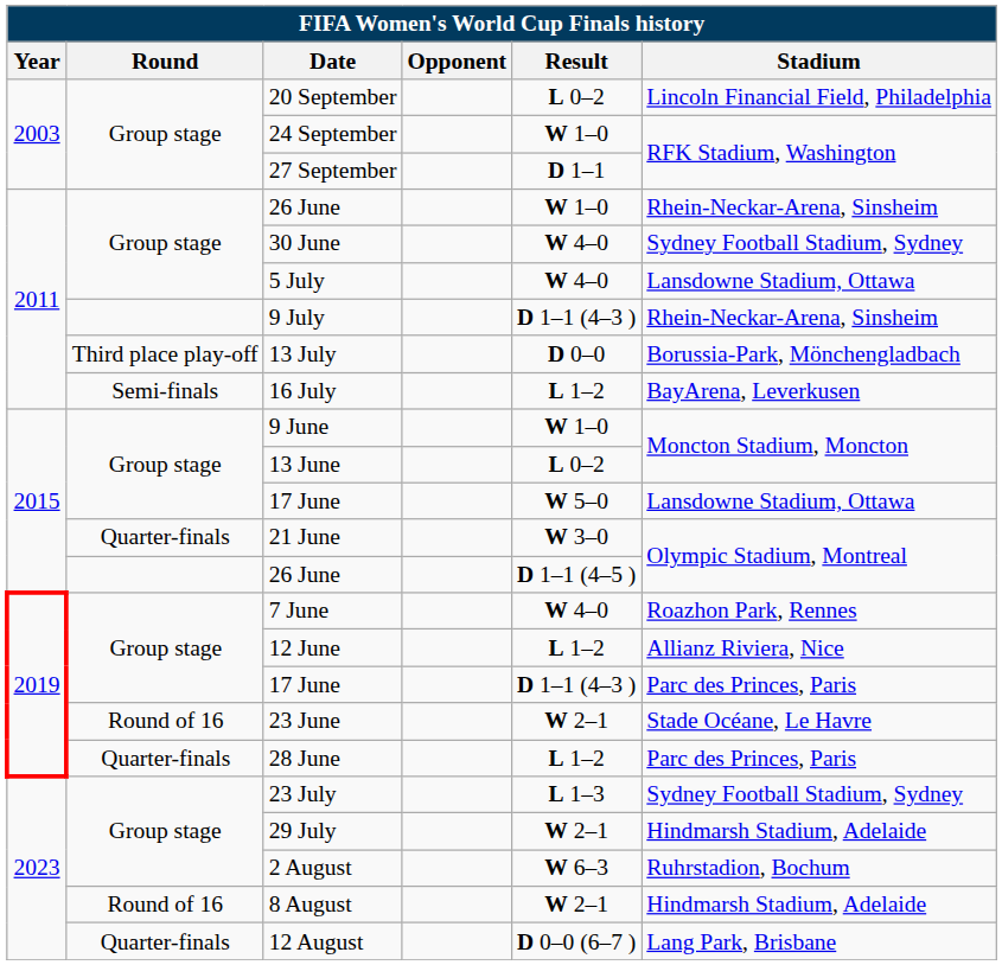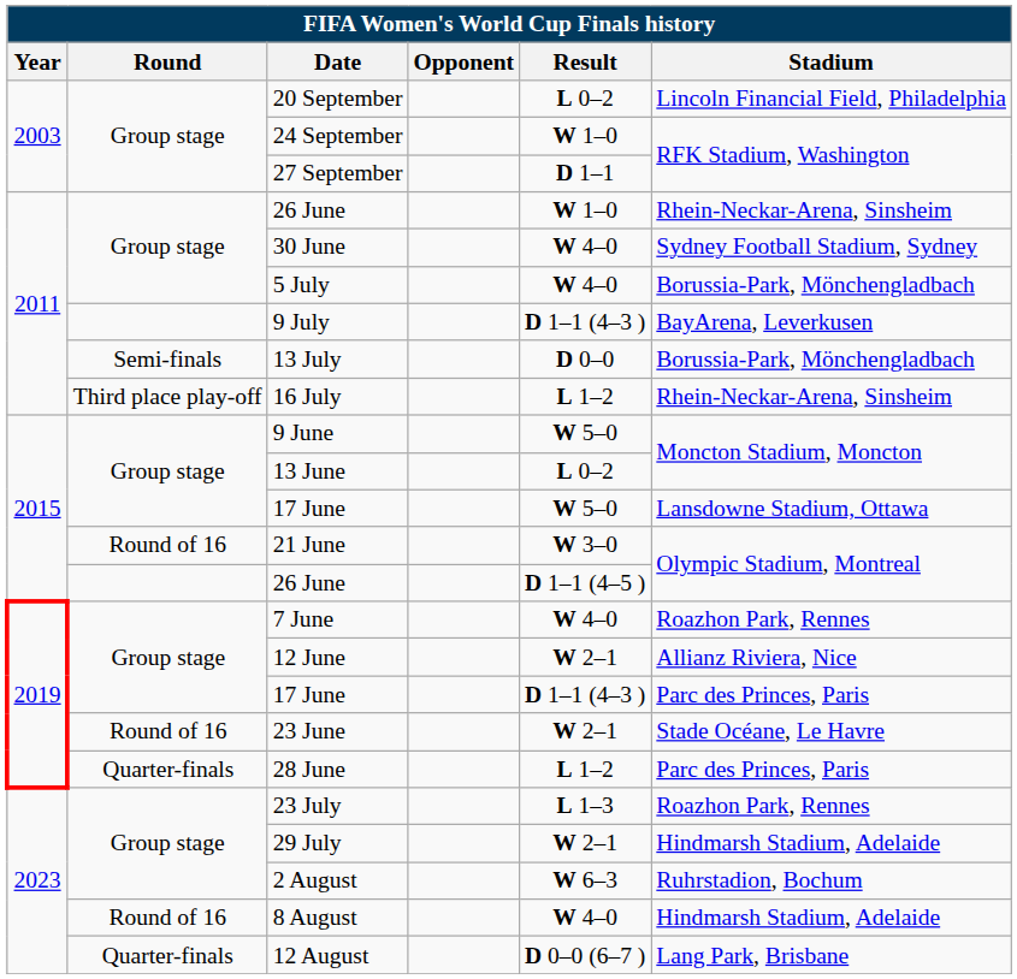 <table class="wikitable collapsible collapsed" style="text-align: center;font-size:100%;">
 <tr>
 <th colspan=6 style="background: #013A5E; color: #FFFFFF;">FIFA Women's World Cup Finals history</th>
 </tr>
 <tr>
 <th>Year</th>
 <th>Round</th>
 <th>Date</th>
 <th>Opponent</th>
 <th>Result</th>
 <th>Stadium</th>
 </tr>
 <tr>
 <td rowspan=3> <a href='#'>2003</a></td>
 <td rowspan=3>Group stage</td>
 <td align="left">20 September</td>
 <td align="left"></td>
 <td><strong>L</strong> 0–2</td>
 <td align="left"><a href='#'>Lincoln Financial Field</a>, <a href='#'>Philadelphia</a></td>
 </tr>
 <tr>
 <td align="left">24 September</td>
 <td align="left"></td>
 <td><strong>W</strong> 1–0</td>
 <td rowspan=2 align="left"><a href='#'>RFK Stadium</a>, <a href='#'>Washington</a></td>
 </tr>
 <tr>
 <td align="left">27 September</td>
 <td align="left"></td>
 <td><strong>D</strong> 1–1</td>
 </tr>
 <tr>
 <td rowspan=6> <a href='#'>2011</a></td>
 <td rowspan=3>Group stage</td>
 <td align="left">26 June</td>
 <td align="left"></td>
 <td><strong>W</strong> 1–0</td>
 <td align="left"><a href='#'>Rhein-Neckar-Arena</a>, <a href='#'>Sinsheim</a></td>
 </tr>
 <tr>
 <td align="left">30 June</td>
 <td align="left"></td>
 <td><strong>W</strong> 4–0</td>
 <td align="left"><a href='#'>Sydney Football Stadium</a>, <a href='#'>Sydney</a></td>
 </tr>
 <tr>
 <td align="left">5 July</td>
 <td align="left"></td>
 <td><strong>W</strong> 4–0</td>
-<td align="left"><a href='#'>Lansdowne Stadium, Ottawa</a></td>
+<td align="left"><a href='#'>Borussia-Park</a>, <a href='#'>Mönchengladbach</a></td>
 </tr>
 <tr>
 <td></td>
 <td align="left">9 July</td>
 <td align="left"></td>
 <td><strong>D</strong> 1–1 (4–3 )</td>
-<td align="left"><a href='#'>Rhein-Neckar-Arena</a>, <a href='#'>Sinsheim</a></td>
+<td align="left"><a href='#'>BayArena</a>, <a href='#'>Leverkusen</a></td>
 </tr>
 <tr>
-<td>Third place play-off</td>
+<td>Semi-finals</td>
 <td align="left">13 July</td>
 <td align="left"></td>
 <td><strong>D</strong> 0–0</td>
 <td align="left"><a href='#'>Borussia-Park</a>, <a href='#'>Mönchengladbach</a></td>
 </tr>
 <tr>
-<td>Semi-finals</td>
+<td>Third place play-off</td>
 <td align="left">16 July</td>
 <td align="left"></td>
 <td><strong>L</strong> 1–2</td>
-<td align="left"><a href='#'>BayArena</a>, <a href='#'>Leverkusen</a></td>
+<td align="left"><a href='#'>Rhein-Neckar-Arena</a>, <a href='#'>Sinsheim</a></td>
 </tr>
 <tr>
 <td rowspan=5> <a href='#'>2015</a></td>
 <td rowspan=3>Group stage</td>
 <td align="left">9 June</td>
 <td align="left"></td>
-<td><strong>W</strong> 1–0</td>
+<td><strong>W</strong> 5–0</td>
 <td align="left" rowspan=2><a href='#'>Moncton Stadium</a>, <a href='#'>Moncton</a></td>
 </tr>
 <tr>
 <td align="left">13 June</td>
 <td align="left"></td>
 <td><strong>L</strong> 0–2</td>
 </tr>
 <tr>
 <td align="left">17 June</td>
 <td align="left"></td>
 <td><strong>W</strong> 5–0</td>
 <td align="left"><a href='#'>Lansdowne Stadium, Ottawa</a></td>
 </tr>
 <tr>
-<td>Quarter-finals</td>
+<td>Round of 16</td>
 <td align="left">21 June</td>
 <td align="left"></td>
 <td><strong>W</strong> 3–0</td>
 <td rowspan=2 align="left"><a href='#'>Olympic Stadium</a>, <a href='#'>Montreal</a></td>
 </tr>
 <tr>
 <td></td>
 <td align="left">26 June</td>
 <td align="left"></td>
 <td><strong>D</strong> 1–1 (4–5 )</td>
 </tr>
 <tr>
 <td rowspan=5 style="border: 3px solid red"> <a href='#'>2019</a></td>
 <td rowspan=3>Group stage</td>
 <td align="left">7 June</td>
 <td align="left"></td>
 <td><strong>W</strong> 4–0</td>
 <td align="left"><a href='#'>Roazhon Park</a>, <a href='#'>Rennes</a></td>
 </tr>
 <tr>
 <td align="left">12 June</td>
 <td align="left"></td>
-<td><strong>L</strong> 1–2</td>
+<td><strong>W</strong> 2–1</td>
 <td align="left"><a href='#'>Allianz Riviera</a>, <a href='#'>Nice</a></td>
 </tr>
 <tr>
 <td align="left">17 June</td>
 <td align="left"></td>
 <td><strong>D</strong> 1–1 (4–3 )</td>
 <td align="left"><a href='#'>Parc des Princes</a>, <a href='#'>Paris</a></td>
 </tr>
 <tr>
 <td>Round of 16</td>
 <td align="left">23 June</td>
 <td align="left"></td>
 <td><strong>W</strong> 2–1 </td>
 <td align="left"><a href='#'>Stade Océane</a>, <a href='#'>Le Havre</a></td>
 </tr>
 <tr>
 <td>Quarter-finals</td>
 <td align="left">28 June</td>
 <td align="left"></td>
 <td><strong>L</strong> 1–2</td>
 <td align="left"><a href='#'>Parc des Princes</a>, <a href='#'>Paris</a></td>
 </tr>
 <tr>
 <td rowspan=5>  <a href='#'>2023</a></td>
 <td rowspan=3>Group stage</td>
 <td align="left">23 July</td>
 <td align="left"></td>
 <td><strong>L</strong> 1–3</td>
-<td align="left"><a href='#'>Sydney Football Stadium</a>, <a href='#'>Sydney</a></td>
+<td align="left"><a href='#'>Roazhon Park</a>, <a href='#'>Rennes</a></td>
 </tr>
 <tr>
 <td align="left">29 July</td>
 <td align="left"></td>
 <td><strong>W</strong> 2–1</td>
 <td align="left"><a href='#'>Hindmarsh Stadium</a>, <a href='#'>Adelaide</a></td>
 </tr>
 <tr>
 <td align="left">2 August</td>
 <td align="left"></td>
 <td><strong>W</strong> 6–3</td>
 <td align="left"><a href='#'>Ruhrstadion</a>, <a href='#'>Bochum</a></td>
 </tr>
 <tr>
 <td>Round of 16</td>
 <td align="left">8 August</td>
 <td align="left"></td>
-<td><strong>W</strong> 2–1</td>
+<td><strong>W</strong> 4–0</td>
 <td align="left"><a href='#'>Hindmarsh Stadium</a>, <a href='#'>Adelaide</a></td>
 </tr>
 <tr>
 <td>Quarter-finals</td>
 <td align="left">12 August</td>
 <td align="left"></td>
 <td><strong>D</strong> 0–0 (6–7 )</td>
 <td align="left"><a href='#'>Lang Park</a>, <a href='#'>Brisbane</a></td>
 </tr>
 </table>
